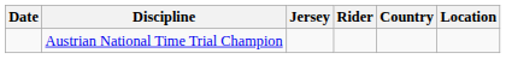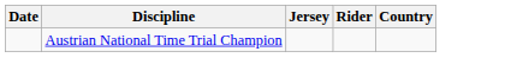 <table class="wikitable">
 <tr>
 <th>Date</th>
 <th>Discipline</th>
 <th>Jersey</th>
 <th>Rider</th>
 <th>Country</th>
-<th>Location</th>
 </tr>
 <tr>
 <td></td>
 <td><a href='#'>Austrian National Time Trial Champion</a></td>
 <td></td>
 <td></td>
 <td></td>
-<td></td>
 </tr>
 </table>
